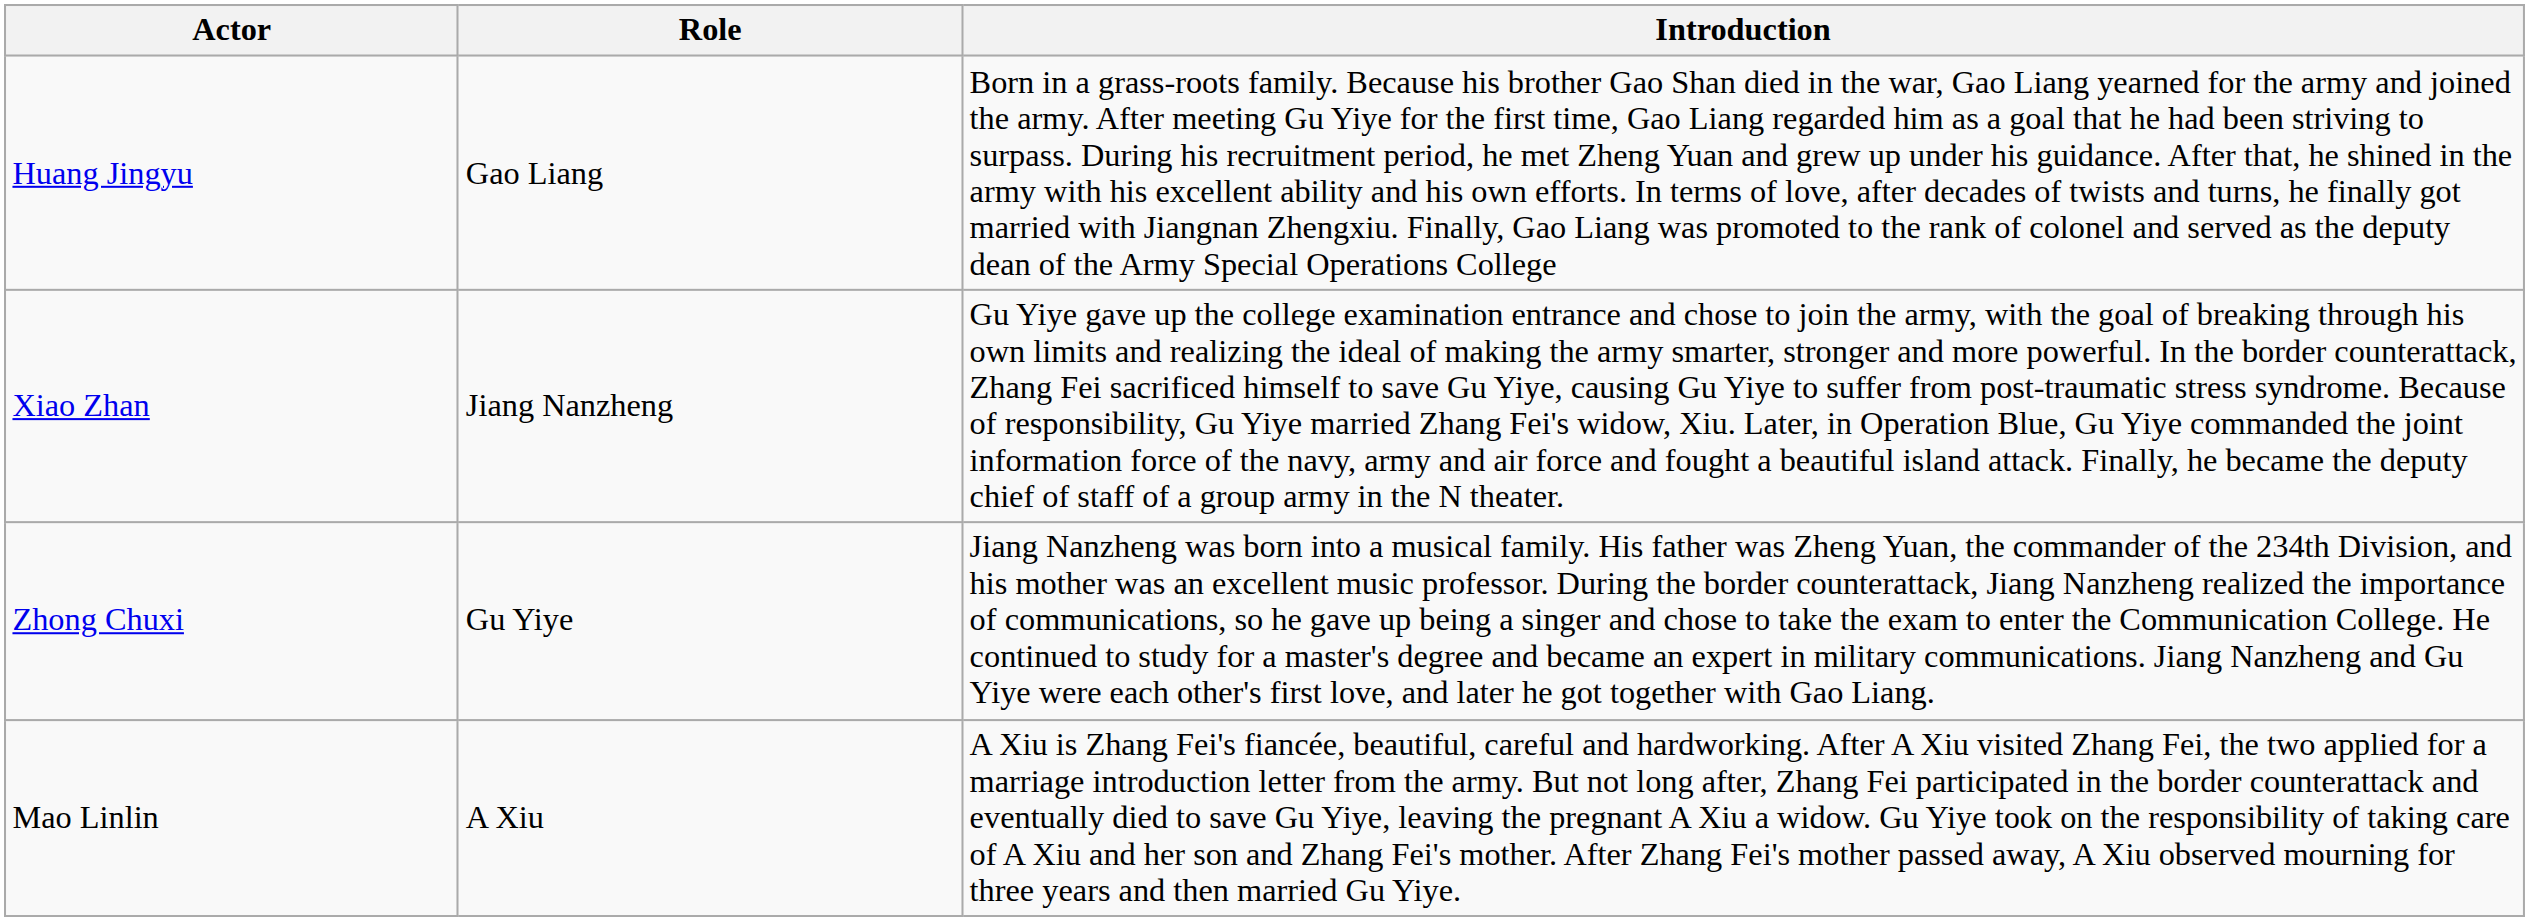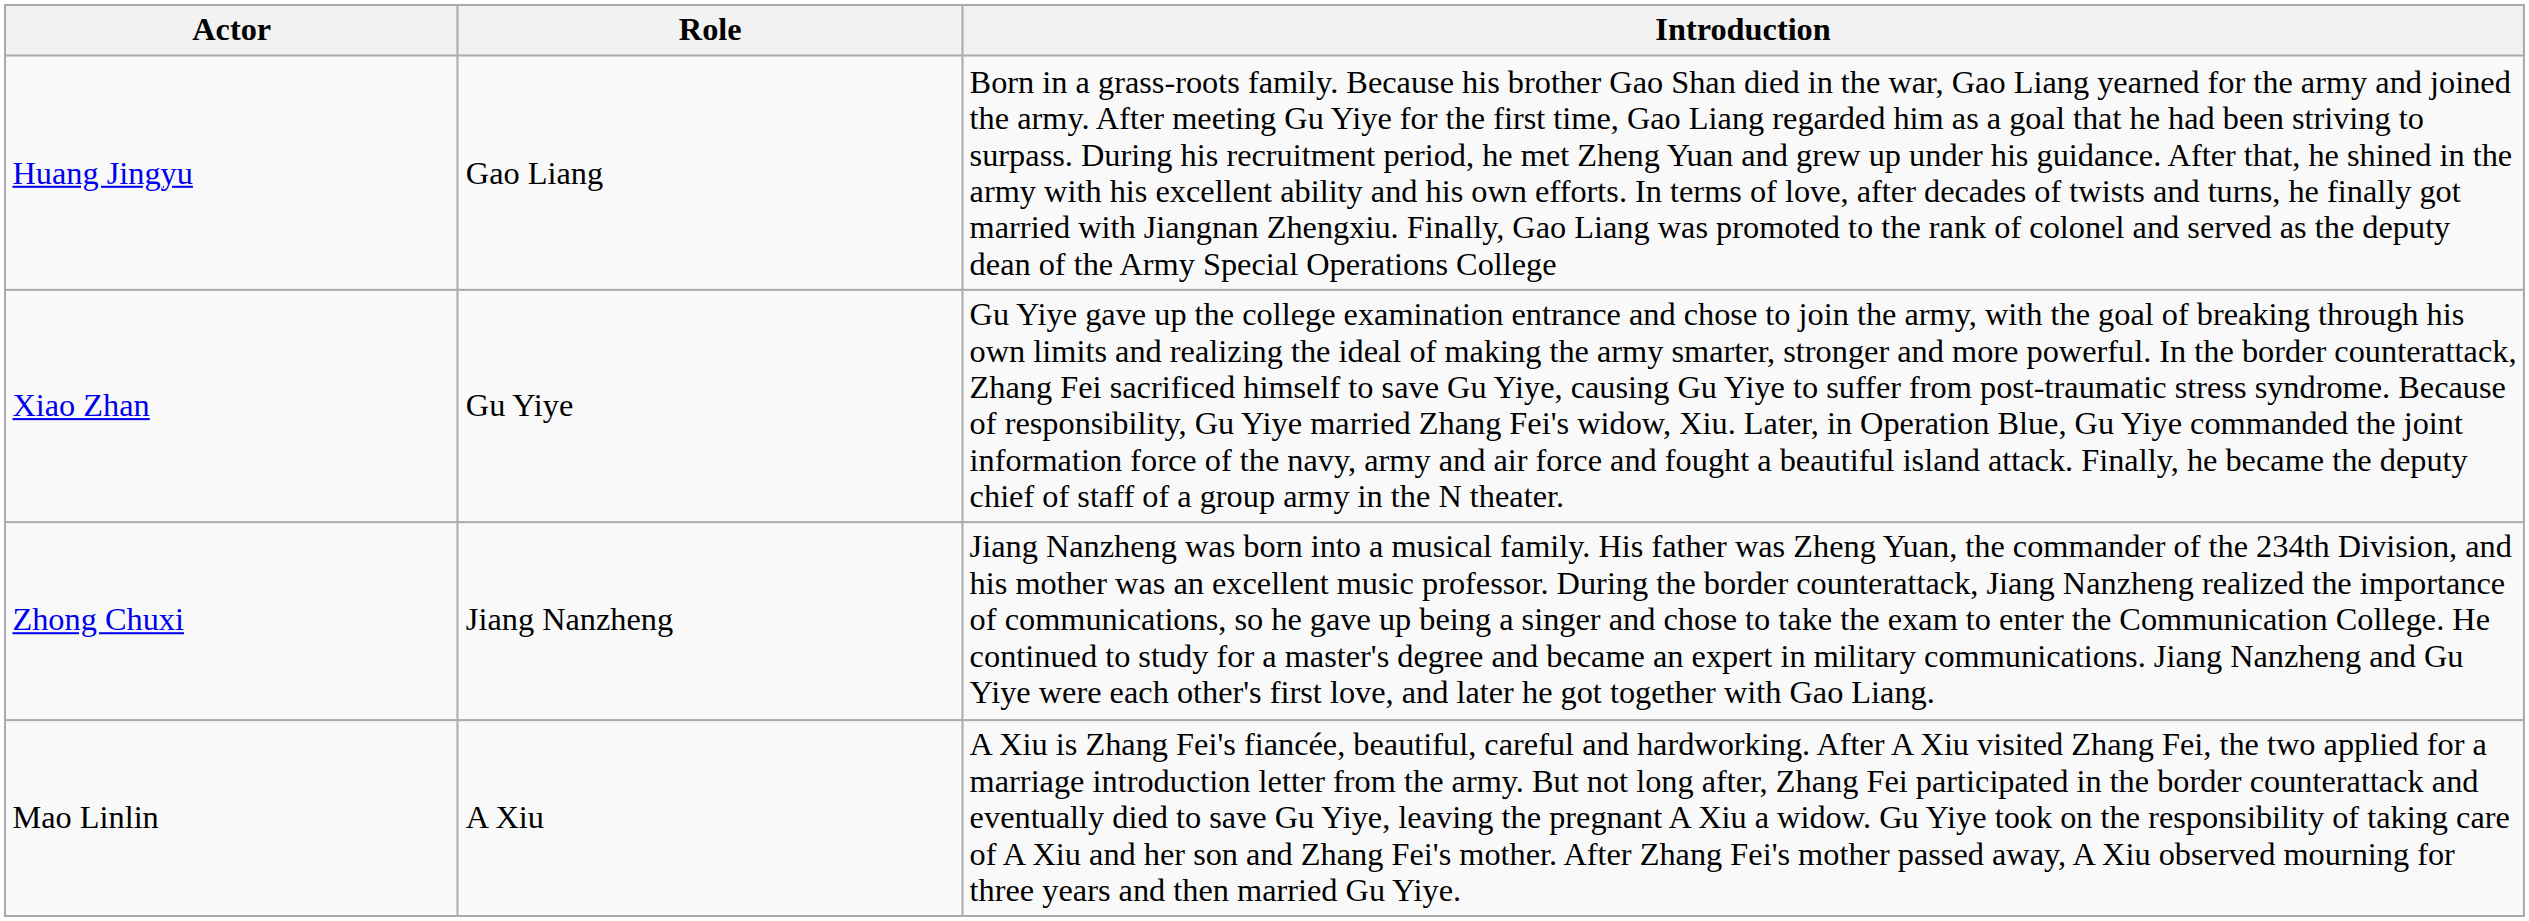 <table class="wikitable">
 <tr>
 <th style="width:18%">Actor</th>
 <th style="width:20%">Role</th>
 <th>Introduction</th>
 </tr>
 <tr>
 <td><a href='#'>Huang Jingyu</a></td>
 <td>Gao Liang</td>
 <td>Born in a grass-roots family. Because his brother Gao Shan died in the war, Gao Liang yearned for the army and joined the army. After meeting Gu Yiye for the first time, Gao Liang regarded him as a goal that he had been striving to surpass. During his recruitment period, he met Zheng Yuan and grew up under his guidance. After that, he shined in the army with his excellent ability and his own efforts. In terms of love, after decades of twists and turns, he finally got married with Jiangnan Zhengxiu. Finally, Gao Liang was promoted to the rank of colonel and served as the deputy dean of the Army Special Operations College</td>
 </tr>
 <tr>
 <td><a href='#'>Xiao Zhan</a></td>
-<td>Jiang Nanzheng</td>
+<td>Gu Yiye</td>
 <td>Gu Yiye gave up the college examination entrance and chose to join the army, with the goal of breaking through his own limits and realizing the ideal of making the army smarter, stronger and more powerful. In the border counterattack, Zhang Fei sacrificed himself to save Gu Yiye, causing Gu Yiye to suffer from post-traumatic stress syndrome. Because of responsibility, Gu Yiye married Zhang Fei's widow, Xiu. Later, in Operation Blue, Gu Yiye commanded the joint information force of the navy, army and air force and fought a beautiful island attack. Finally, he became the deputy chief of staff of a group army in the N theater.</td>
 </tr>
 <tr>
 <td><a href='#'>Zhong Chuxi</a></td>
-<td>Gu Yiye</td>
+<td>Jiang Nanzheng</td>
 <td>Jiang Nanzheng was born into a musical family. His father was Zheng Yuan, the commander of the 234th Division, and his mother was an excellent music professor. During the border counterattack, Jiang Nanzheng realized the importance of communications, so he gave up being a singer and chose to take the exam to enter the Communication College. He continued to study for a master's degree and became an expert in military communications. Jiang Nanzheng and Gu Yiye were each other's first love, and later he got together with Gao Liang.</td>
 </tr>
 <tr>
 <td>Mao Linlin</td>
 <td>A Xiu</td>
 <td>A Xiu is Zhang Fei's fiancée, beautiful, careful and hardworking. After A Xiu visited Zhang Fei, the two applied for a marriage introduction letter from the army. But not long after, Zhang Fei participated in the border counterattack and eventually died to save Gu Yiye, leaving the pregnant A Xiu a widow. Gu Yiye took on the responsibility of taking care of A Xiu and her son and Zhang Fei's mother. After Zhang Fei's mother passed away, A Xiu observed mourning for three years and then married Gu Yiye.</td>
 </tr>
 </table>
